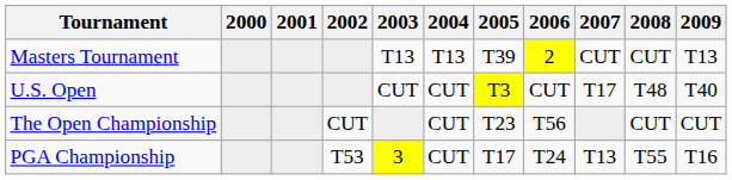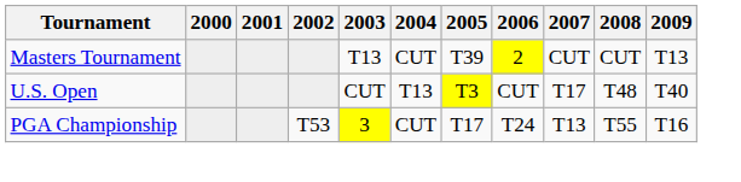 <table class="wikitable" style="font-size:95%;text-align:center;">
 <tr>
 <th>Tournament</th>
 <th>2000</th>
 <th>2001</th>
 <th>2002</th>
 <th>2003</th>
 <th>2004</th>
 <th>2005</th>
 <th>2006</th>
 <th>2007</th>
 <th>2008</th>
 <th>2009</th>
 </tr>
 <tr>
 <td align=left><a href='#'>Masters Tournament</a></td>
 <td style="background:#eeeeee;"></td>
 <td style="background:#eeeeee;"></td>
 <td style="background:#eeeeee;"></td>
 <td>T13</td>
-<td>T13</td>
+<td>CUT</td>
 <td>T39</td>
 <td style="background:yellow;">2</td>
 <td>CUT</td>
 <td>CUT</td>
 <td>T13</td>
 </tr>
 <tr>
 <td align=left><a href='#'>U.S. Open</a></td>
 <td style="background:#eeeeee;"></td>
 <td style="background:#eeeeee;"></td>
 <td style="background:#eeeeee;"></td>
 <td>CUT</td>
-<td>CUT</td>
+<td>T13</td>
 <td style="background:yellow;">T3</td>
 <td>CUT</td>
 <td>T17</td>
 <td>T48</td>
 <td>T40</td>
-</tr>
-<tr>
-<td align=left><a href='#'>The Open Championship</a></td>
-<td style="background:#eeeeee;"></td>
-<td style="background:#eeeeee;"></td>
-<td>CUT</td>
-<td style="background:#eeeeee;"></td>
-<td>CUT</td>
-<td>T23</td>
-<td>T56</td>
-<td style="background:#eeeeee;"></td>
-<td>CUT</td>
-<td>CUT</td>
 </tr>
 <tr>
 <td align=left><a href='#'>PGA Championship</a></td>
 <td style="background:#eeeeee;"></td>
 <td style="background:#eeeeee;"></td>
 <td>T53</td>
 <td style="background:yellow;">3</td>
 <td>CUT</td>
 <td>T17</td>
 <td>T24</td>
 <td>T13</td>
 <td>T55</td>
 <td>T16</td>
 </tr>
 </table>
